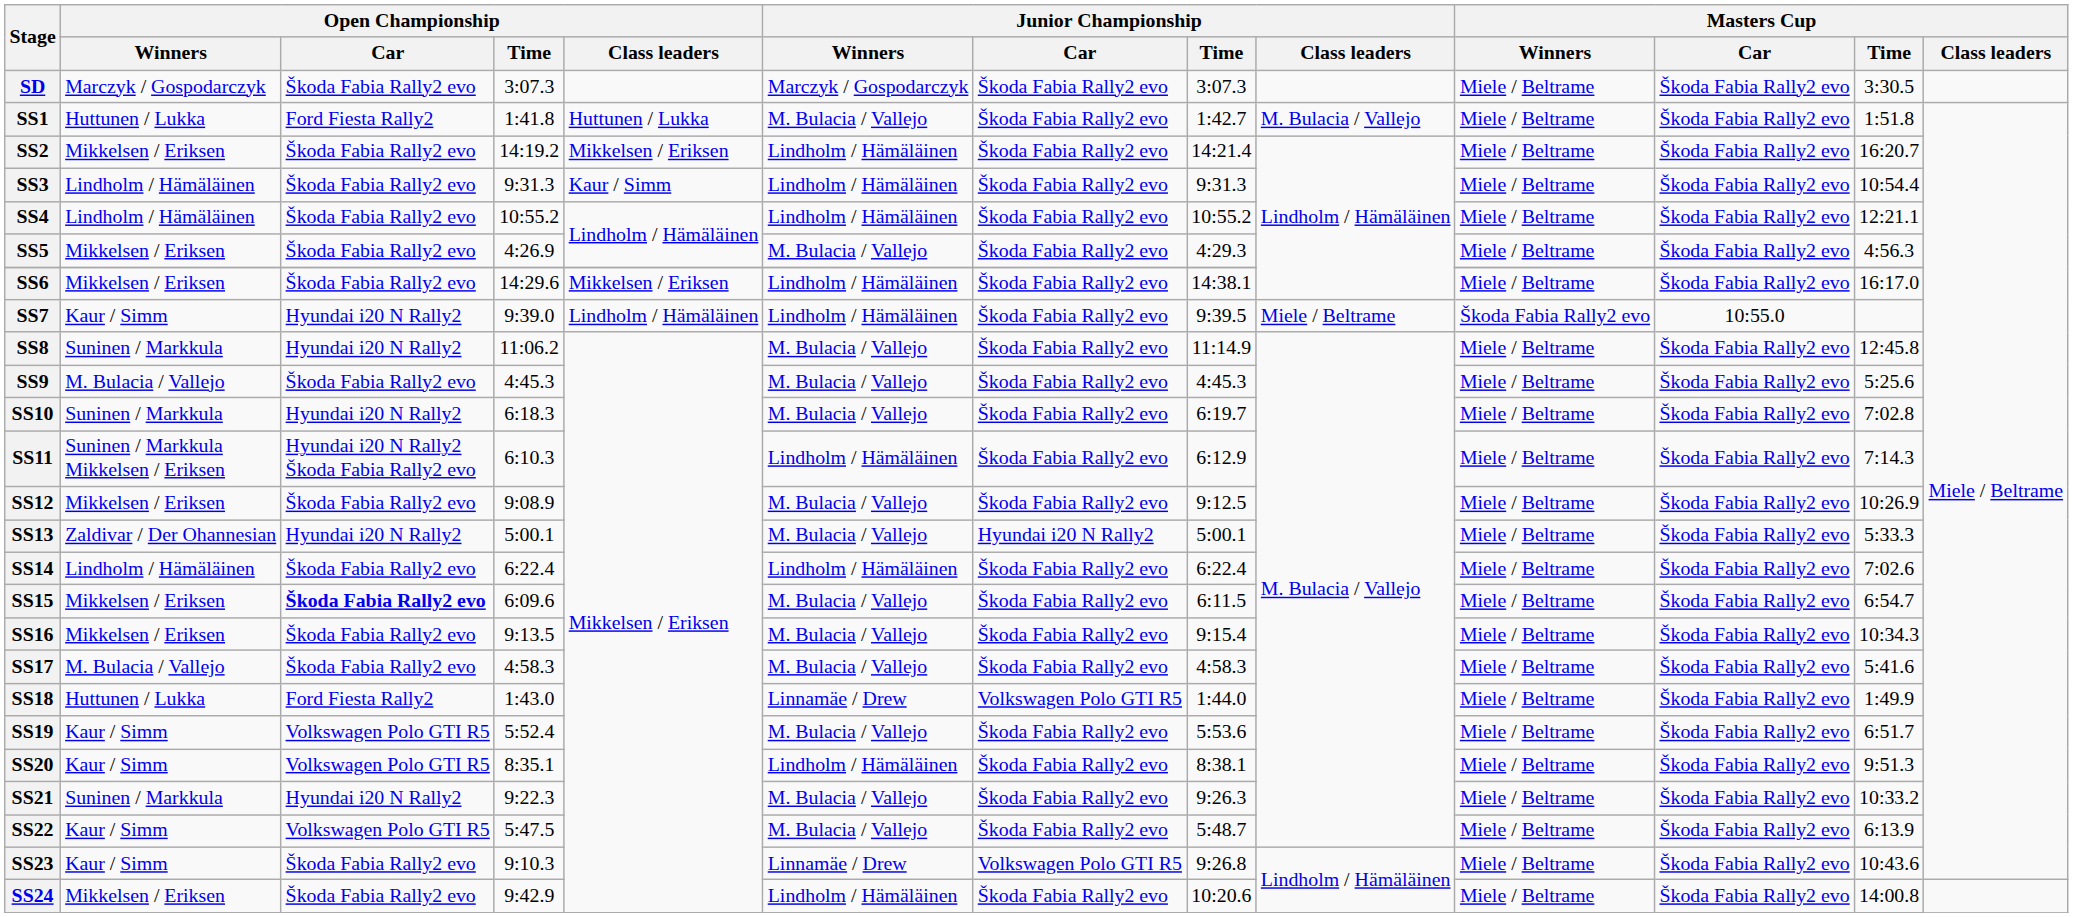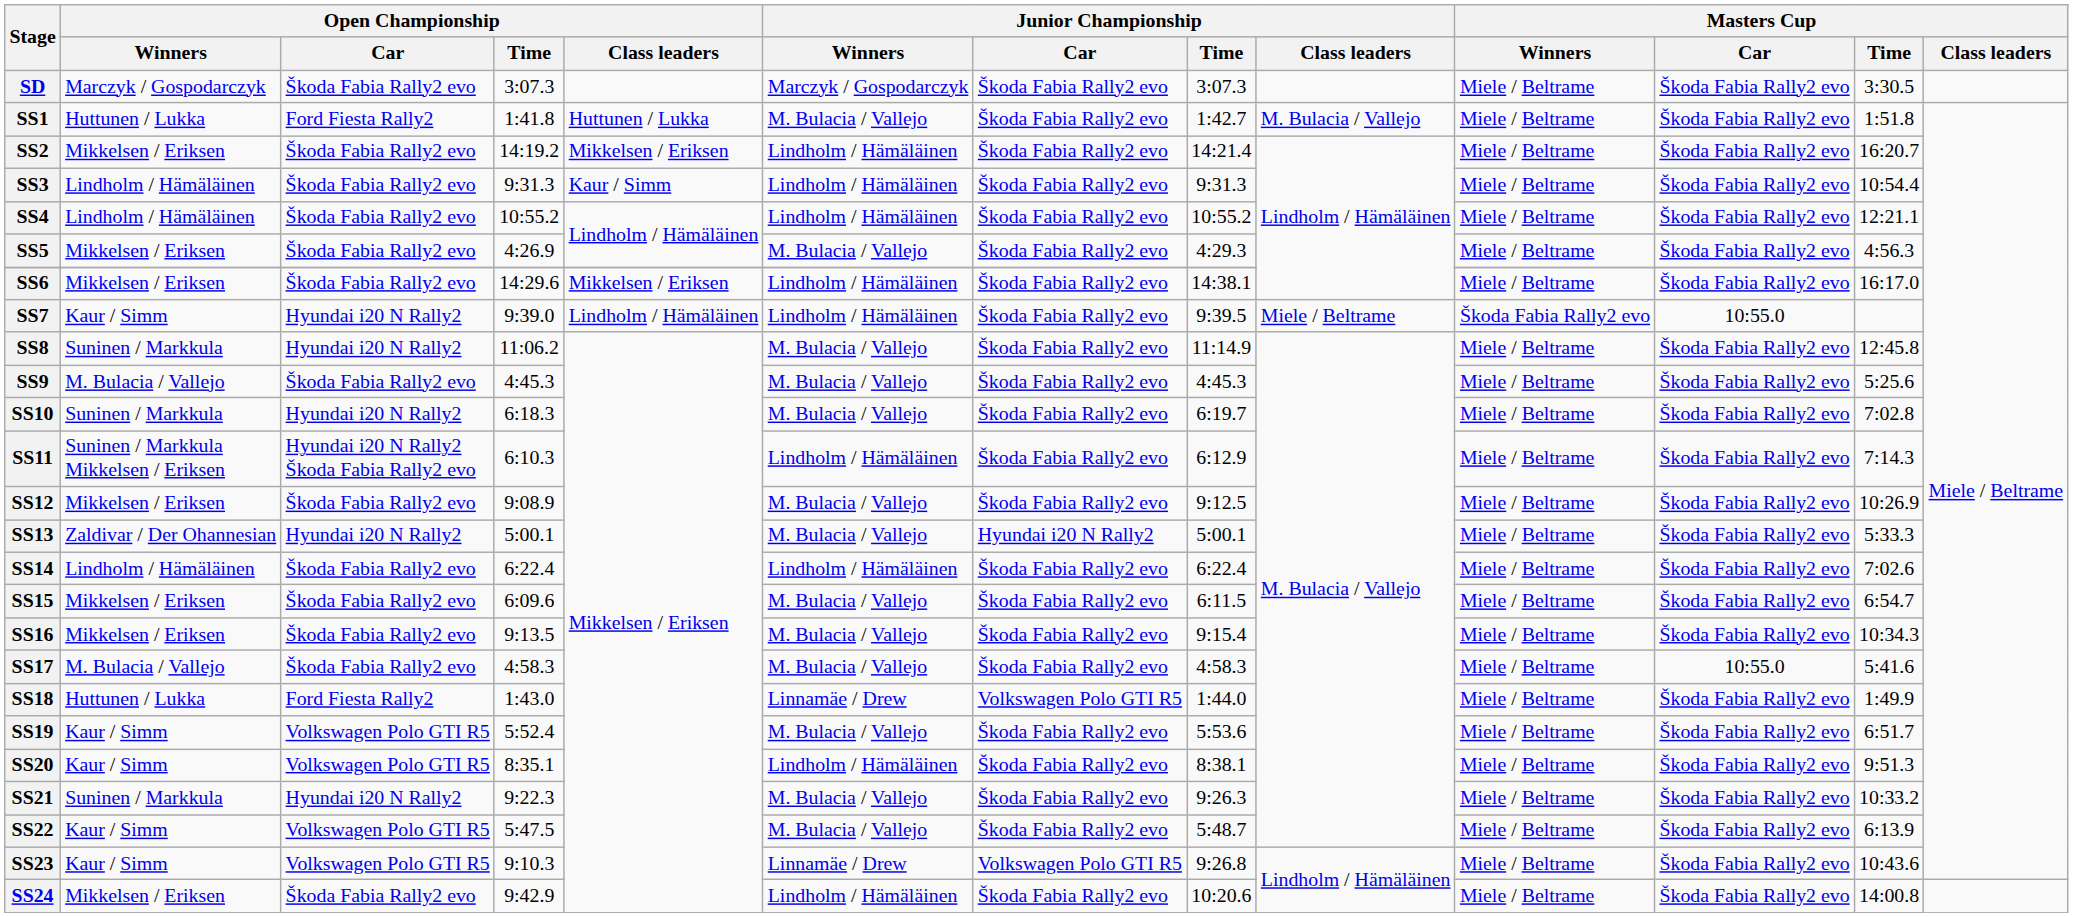 <table class="wikitable" style="font-size:85%">
 <tr>
 <th rowspan="2">Stage</th>
 <th colspan="4">Open Championship</th>
 <th colspan="4">Junior Championship</th>
 <th colspan="4">Masters Cup</th>
 </tr>
 <tr>
 <th>Winners</th>
 <th>Car</th>
 <th>Time</th>
 <th>Class leaders</th>
 <th>Winners</th>
 <th>Car</th>
 <th>Time</th>
 <th>Class leaders</th>
 <th>Winners</th>
 <th>Car</th>
 <th>Time</th>
 <th nowrap>Class leaders</th>
 </tr>
 <tr>
 <th><a href='#'>SD</a></th>
 <td><a href='#'>Marczyk</a> / <a href='#'>Gospodarczyk</a></td>
 <td nowrap><a href='#'>Škoda Fabia Rally2 evo</a></td>
 <td align="center">3:07.3</td>
 <td></td>
 <td><a href='#'>Marczyk</a> / <a href='#'>Gospodarczyk</a></td>
 <td nowrap><a href='#'>Škoda Fabia Rally2 evo</a></td>
 <td align="center">3:07.3</td>
 <td></td>
 <td nowrap><a href='#'>Miele</a> / <a href='#'>Beltrame</a></td>
 <td nowrap><a href='#'>Škoda Fabia Rally2 evo</a></td>
 <td align="center">3:30.5</td>
 <td></td>
 </tr>
 <tr>
 <th>SS1</th>
 <td><a href='#'>Huttunen</a> / <a href='#'>Lukka</a></td>
 <td><a href='#'>Ford Fiesta Rally2</a></td>
 <td align="center">1:41.8</td>
 <td><a href='#'>Huttunen</a> / <a href='#'>Lukka</a></td>
 <td><a href='#'>M. Bulacia</a>  / <a href='#'>Vallejo</a></td>
 <td><a href='#'>Škoda Fabia Rally2 evo</a></td>
 <td align="center">1:42.7</td>
 <td><a href='#'>M. Bulacia</a>  / <a href='#'>Vallejo</a></td>
 <td><a href='#'>Miele</a> / <a href='#'>Beltrame</a></td>
 <td><a href='#'>Škoda Fabia Rally2 evo</a></td>
 <td align="center">1:51.8</td>
 <td rowspan="24" nowrap><a href='#'>Miele</a> / <a href='#'>Beltrame</a></td>
 </tr>
 <tr>
 <th>SS2</th>
 <td><a href='#'>Mikkelsen</a> / <a href='#'>Eriksen</a></td>
 <td><a href='#'>Škoda Fabia Rally2 evo</a></td>
 <td align="center">14:19.2</td>
 <td><a href='#'>Mikkelsen</a>  / <a href='#'>Eriksen</a></td>
 <td><a href='#'>Lindholm</a> / <a href='#'>Hämäläinen</a></td>
 <td><a href='#'>Škoda Fabia Rally2 evo</a></td>
 <td align="center">14:21.4</td>
 <td rowspan="6"><a href='#'>Lindholm</a> / <a href='#'>Hämäläinen</a></td>
 <td><a href='#'>Miele</a> / <a href='#'>Beltrame</a></td>
 <td><a href='#'>Škoda Fabia Rally2 evo</a></td>
 <td align="center">16:20.7</td>
 </tr>
 <tr>
 <th>SS3</th>
 <td><a href='#'>Lindholm</a> / <a href='#'>Hämäläinen</a></td>
 <td><a href='#'>Škoda Fabia Rally2 evo</a></td>
 <td align="center">9:31.3</td>
 <td><a href='#'>Kaur</a> / <a href='#'>Simm</a></td>
 <td><a href='#'>Lindholm</a> / <a href='#'>Hämäläinen</a></td>
 <td><a href='#'>Škoda Fabia Rally2 evo</a></td>
 <td align="center">9:31.3</td>
 <td><a href='#'>Miele</a> / <a href='#'>Beltrame</a></td>
 <td><a href='#'>Škoda Fabia Rally2 evo</a></td>
 <td align="center">10:54.4</td>
 </tr>
 <tr>
 <th>SS4</th>
 <td><a href='#'>Lindholm</a> / <a href='#'>Hämäläinen</a></td>
 <td><a href='#'>Škoda Fabia Rally2 evo</a></td>
 <td align="center">10:55.2</td>
 <td rowspan="2" nowrap><a href='#'>Lindholm</a> / <a href='#'>Hämäläinen</a></td>
 <td><a href='#'>Lindholm</a> / <a href='#'>Hämäläinen</a></td>
 <td><a href='#'>Škoda Fabia Rally2 evo</a></td>
 <td align="center">10:55.2</td>
 <td><a href='#'>Miele</a> / <a href='#'>Beltrame</a></td>
 <td><a href='#'>Škoda Fabia Rally2 evo</a></td>
 <td align="center">12:21.1</td>
 </tr>
 <tr>
 <th>SS5</th>
 <td><a href='#'>Mikkelsen</a>  / <a href='#'>Eriksen</a></td>
 <td><a href='#'>Škoda Fabia Rally2 evo</a></td>
 <td align="center">4:26.9</td>
 <td><a href='#'>M. Bulacia</a>  / <a href='#'>Vallejo</a></td>
 <td><a href='#'>Škoda Fabia Rally2 evo</a></td>
 <td align="center">4:29.3</td>
 <td><a href='#'>Miele</a> / <a href='#'>Beltrame</a></td>
 <td><a href='#'>Škoda Fabia Rally2 evo</a></td>
 <td align="center">4:56.3</td>
 </tr>
 <tr>
 </tr>
 <tr>
 <th>SS6</th>
 <td><a href='#'>Mikkelsen</a>  / <a href='#'>Eriksen</a></td>
 <td><a href='#'>Škoda Fabia Rally2 evo</a></td>
 <td align="center">14:29.6</td>
 <td><a href='#'>Mikkelsen</a>  / <a href='#'>Eriksen</a></td>
 <td><a href='#'>Lindholm</a> / <a href='#'>Hämäläinen</a></td>
 <td><a href='#'>Škoda Fabia Rally2 evo</a></td>
 <td align="center">14:38.1</td>
 <td><a href='#'>Miele</a> / <a href='#'>Beltrame</a></td>
 <td><a href='#'>Škoda Fabia Rally2 evo</a></td>
 <td align="center">16:17.0</td>
 </tr>
 <tr>
 <th>SS7</th>
 <td><a href='#'>Kaur</a> / <a href='#'>Simm</a></td>
 <td><a href='#'>Hyundai i20 N Rally2</a></td>
 <td align="center">9:39.0</td>
 <td><a href='#'>Lindholm</a> / <a href='#'>Hämäläinen</a></td>
 <td><a href='#'>Lindholm</a> / <a href='#'>Hämäläinen</a></td>
 <td><a href='#'>Škoda Fabia Rally2 evo</a></td>
 <td align="center">9:39.5</td>
 <td><a href='#'>Miele</a> / <a href='#'>Beltrame</a></td>
 <td><a href='#'>Škoda Fabia Rally2 evo</a></td>
 <td align="center">10:55.0</td>
 </tr>
 <tr>
 <th>SS8</th>
 <td><a href='#'>Suninen</a>  / <a href='#'>Markkula</a></td>
 <td><a href='#'>Hyundai i20 N Rally2</a></td>
 <td align="center">11:06.2</td>
 <td rowspan="17"><a href='#'>Mikkelsen</a>  / <a href='#'>Eriksen</a></td>
 <td><a href='#'>M. Bulacia</a>  / <a href='#'>Vallejo</a></td>
 <td><a href='#'>Škoda Fabia Rally2 evo</a></td>
 <td align="center">11:14.9</td>
 <td rowspan="15"><a href='#'>M. Bulacia</a>  / <a href='#'>Vallejo</a></td>
 <td><a href='#'>Miele</a> / <a href='#'>Beltrame</a></td>
 <td><a href='#'>Škoda Fabia Rally2 evo</a></td>
 <td align="center">12:45.8</td>
 </tr>
 <tr>
 <th>SS9</th>
 <td><a href='#'>M. Bulacia</a>  / <a href='#'>Vallejo</a></td>
 <td><a href='#'>Škoda Fabia Rally2 evo</a></td>
 <td align="center">4:45.3</td>
 <td><a href='#'>M. Bulacia</a>  / <a href='#'>Vallejo</a></td>
 <td><a href='#'>Škoda Fabia Rally2 evo</a></td>
 <td align="center">4:45.3</td>
 <td><a href='#'>Miele</a> / <a href='#'>Beltrame</a></td>
 <td><a href='#'>Škoda Fabia Rally2 evo</a></td>
 <td align="center">5:25.6</td>
 </tr>
 <tr>
 <th>SS10</th>
 <td><a href='#'>Suninen</a>  / <a href='#'>Markkula</a></td>
 <td><a href='#'>Hyundai i20 N Rally2</a></td>
 <td align="center">6:18.3</td>
 <td><a href='#'>M. Bulacia</a>  / <a href='#'>Vallejo</a></td>
 <td><a href='#'>Škoda Fabia Rally2 evo</a></td>
 <td align="center">6:19.7</td>
 <td><a href='#'>Miele</a> / <a href='#'>Beltrame</a></td>
 <td><a href='#'>Škoda Fabia Rally2 evo</a></td>
 <td align="center">7:02.8</td>
 </tr>
 <tr>
 <th>SS11</th>
 <td><a href='#'>Suninen</a> / <a href='#'>Markkula</a><br><a href='#'>Mikkelsen</a>  / <a href='#'>Eriksen</a></td>
 <td><a href='#'>Hyundai i20 N Rally2</a><br><a href='#'>Škoda Fabia Rally2 evo</a></td>
 <td align="center">6:10.3</td>
 <td><a href='#'>Lindholm</a> / <a href='#'>Hämäläinen</a></td>
 <td><a href='#'>Škoda Fabia Rally2 evo</a></td>
 <td align="center">6:12.9</td>
 <td><a href='#'>Miele</a> / <a href='#'>Beltrame</a></td>
 <td><a href='#'>Škoda Fabia Rally2 evo</a></td>
 <td align="center">7:14.3</td>
 </tr>
 <tr>
 <th>SS12</th>
 <td><a href='#'>Mikkelsen</a>  / <a href='#'>Eriksen</a></td>
 <td><a href='#'>Škoda Fabia Rally2 evo</a></td>
 <td align="center">9:08.9</td>
 <td><a href='#'>M. Bulacia</a>  / <a href='#'>Vallejo</a></td>
 <td><a href='#'>Škoda Fabia Rally2 evo</a></td>
 <td align="center">9:12.5</td>
 <td><a href='#'>Miele</a> / <a href='#'>Beltrame</a></td>
 <td><a href='#'>Škoda Fabia Rally2 evo</a></td>
 <td align="center">10:26.9</td>
 </tr>
 <tr>
 <th>SS13</th>
 <td nowrap><a href='#'>Zaldivar</a> / <a href='#'>Der Ohannesian</a></td>
 <td><a href='#'>Hyundai i20 N Rally2</a></td>
 <td align="center">5:00.1</td>
 <td><a href='#'>M. Bulacia</a>  / <a href='#'>Vallejo</a></td>
 <td><a href='#'>Hyundai i20 N Rally2</a></td>
 <td align="center">5:00.1</td>
 <td><a href='#'>Miele</a> / <a href='#'>Beltrame</a></td>
 <td><a href='#'>Škoda Fabia Rally2 evo</a></td>
 <td align="center">5:33.3</td>
 </tr>
 <tr>
 <th>SS14</th>
 <td><a href='#'>Lindholm</a> / <a href='#'>Hämäläinen</a></td>
 <td><a href='#'>Škoda Fabia Rally2 evo</a></td>
 <td align="center">6:22.4</td>
 <td><a href='#'>Lindholm</a> / <a href='#'>Hämäläinen</a></td>
 <td><a href='#'>Škoda Fabia Rally2 evo</a></td>
 <td align="center">6:22.4</td>
 <td><a href='#'>Miele</a> / <a href='#'>Beltrame</a></td>
 <td><a href='#'>Škoda Fabia Rally2 evo</a></td>
 <td align="center">7:02.6</td>
 </tr>
 <tr>
 <th>SS15</th>
 <td><a href='#'>Mikkelsen</a>  / <a href='#'>Eriksen</a></td>
-<td><strong><a href='#'>Škoda Fabia Rally2 evo</a></strong></td>
+<td><a href='#'>Škoda Fabia Rally2 evo</a></td>
 <td align="center">6:09.6</td>
 <td><a href='#'>M. Bulacia</a>  / <a href='#'>Vallejo</a></td>
 <td><a href='#'>Škoda Fabia Rally2 evo</a></td>
 <td align="center">6:11.5</td>
 <td><a href='#'>Miele</a> / <a href='#'>Beltrame</a></td>
 <td><a href='#'>Škoda Fabia Rally2 evo</a></td>
 <td align="center">6:54.7</td>
 </tr>
 <tr>
 <th>SS16</th>
 <td><a href='#'>Mikkelsen</a>  / <a href='#'>Eriksen</a></td>
 <td><a href='#'>Škoda Fabia Rally2 evo</a></td>
 <td align="center">9:13.5</td>
 <td><a href='#'>M. Bulacia</a>  / <a href='#'>Vallejo</a></td>
 <td><a href='#'>Škoda Fabia Rally2 evo</a></td>
 <td align="center">9:15.4</td>
 <td><a href='#'>Miele</a> / <a href='#'>Beltrame</a></td>
 <td><a href='#'>Škoda Fabia Rally2 evo</a></td>
 <td align="center">10:34.3</td>
 </tr>
 <tr>
 <th>SS17</th>
 <td><a href='#'>M. Bulacia</a> / <a href='#'>Vallejo</a></td>
 <td><a href='#'>Škoda Fabia Rally2 evo</a></td>
 <td align="center">4:58.3</td>
 <td><a href='#'>M. Bulacia</a> / <a href='#'>Vallejo</a></td>
 <td><a href='#'>Škoda Fabia Rally2 evo</a></td>
 <td align="center">4:58.3</td>
 <td><a href='#'>Miele</a> / <a href='#'>Beltrame</a></td>
-<td><a href='#'>Škoda Fabia Rally2 evo</a></td>
+<td align="center">10:55.0</td>
 <td align="center">5:41.6</td>
 </tr>
 <tr>
 <th>SS18</th>
 <td><a href='#'>Huttunen</a> / <a href='#'>Lukka</a></td>
 <td><a href='#'>Ford Fiesta Rally2</a></td>
 <td align="center">1:43.0</td>
 <td><a href='#'>Linnamäe</a> / <a href='#'>Drew</a></td>
 <td nowrap><a href='#'>Volkswagen Polo GTI R5</a></td>
 <td align="center">1:44.0</td>
 <td><a href='#'>Miele</a> / <a href='#'>Beltrame</a></td>
 <td><a href='#'>Škoda Fabia Rally2 evo</a></td>
 <td align="center">1:49.9</td>
 </tr>
 <tr>
 <th>SS19</th>
 <td><a href='#'>Kaur</a> / <a href='#'>Simm</a></td>
 <td nowrap><a href='#'>Volkswagen Polo GTI R5</a></td>
 <td align="center">5:52.4</td>
 <td><a href='#'>M. Bulacia</a> / <a href='#'>Vallejo</a></td>
 <td><a href='#'>Škoda Fabia Rally2 evo</a></td>
 <td align="center">5:53.6</td>
 <td><a href='#'>Miele</a> / <a href='#'>Beltrame</a></td>
 <td><a href='#'>Škoda Fabia Rally2 evo</a></td>
 <td align="center">6:51.7</td>
 </tr>
 <tr>
 <th>SS20</th>
 <td><a href='#'>Kaur</a> / <a href='#'>Simm</a></td>
 <td><a href='#'>Volkswagen Polo GTI R5</a></td>
 <td align="center">8:35.1</td>
 <td><a href='#'>Lindholm</a> / <a href='#'>Hämäläinen</a></td>
 <td><a href='#'>Škoda Fabia Rally2 evo</a></td>
 <td align="center">8:38.1</td>
 <td><a href='#'>Miele</a> / <a href='#'>Beltrame</a></td>
 <td><a href='#'>Škoda Fabia Rally2 evo</a></td>
 <td align="center">9:51.3</td>
 </tr>
 <tr>
 <th>SS21</th>
 <td><a href='#'>Suninen</a> / <a href='#'>Markkula</a></td>
 <td><a href='#'>Hyundai i20 N Rally2</a></td>
 <td align="center">9:22.3</td>
 <td><a href='#'>M. Bulacia</a> / <a href='#'>Vallejo</a></td>
 <td><a href='#'>Škoda Fabia Rally2 evo</a></td>
 <td align="center">9:26.3</td>
 <td><a href='#'>Miele</a> / <a href='#'>Beltrame</a></td>
 <td><a href='#'>Škoda Fabia Rally2 evo</a></td>
 <td align="center">10:33.2</td>
 </tr>
 <tr>
 <th>SS22</th>
 <td><a href='#'>Kaur</a> / <a href='#'>Simm</a></td>
 <td><a href='#'>Volkswagen Polo GTI R5</a></td>
 <td align="center">5:47.5</td>
 <td><a href='#'>M. Bulacia</a> / <a href='#'>Vallejo</a></td>
 <td><a href='#'>Škoda Fabia Rally2 evo</a></td>
 <td align="center">5:48.7</td>
 <td><a href='#'>Miele</a> / <a href='#'>Beltrame</a></td>
 <td><a href='#'>Škoda Fabia Rally2 evo</a></td>
 <td align="center">6:13.9</td>
 </tr>
 <tr>
 <th>SS23</th>
 <td><a href='#'>Kaur</a> / <a href='#'>Simm</a></td>
-<td><a href='#'>Škoda Fabia Rally2 evo</a></td>
+<td><a href='#'>Volkswagen Polo GTI R5</a></td>
 <td align="center">9:10.3</td>
 <td><a href='#'>Linnamäe</a> / <a href='#'>Drew</a></td>
 <td><a href='#'>Volkswagen Polo GTI R5</a></td>
 <td align="center">9:26.8</td>
 <td rowspan="2" nowrap><a href='#'>Lindholm</a> / <a href='#'>Hämäläinen</a></td>
 <td><a href='#'>Miele</a> / <a href='#'>Beltrame</a></td>
 <td><a href='#'>Škoda Fabia Rally2 evo</a></td>
 <td align="center">10:43.6</td>
 </tr>
 <tr>
 <th><a href='#'>SS24</a></th>
 <td><a href='#'>Mikkelsen</a>  / <a href='#'>Eriksen</a></td>
 <td><a href='#'>Škoda Fabia Rally2 evo</a></td>
 <td align="center">9:42.9</td>
 <td><a href='#'>Lindholm</a> / <a href='#'>Hämäläinen</a></td>
 <td><a href='#'>Škoda Fabia Rally2 evo</a></td>
 <td align="center">10:20.6</td>
 <td><a href='#'>Miele</a> / <a href='#'>Beltrame</a></td>
 <td><a href='#'>Škoda Fabia Rally2 evo</a></td>
 <td align="center">14:00.8</td>
 </tr>
 <tr>
 </tr>
 </table>
